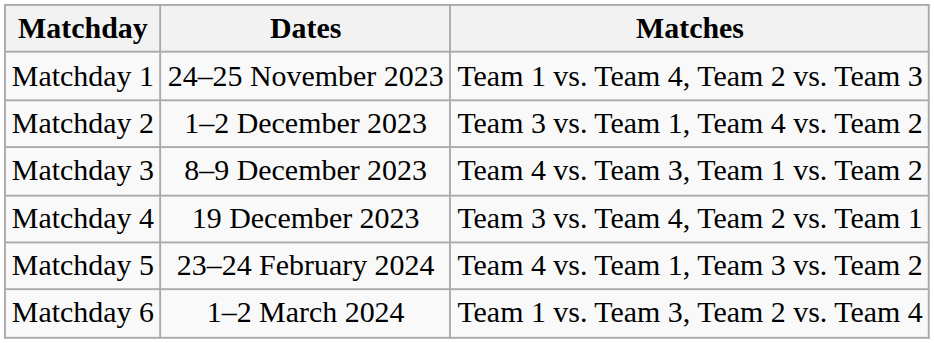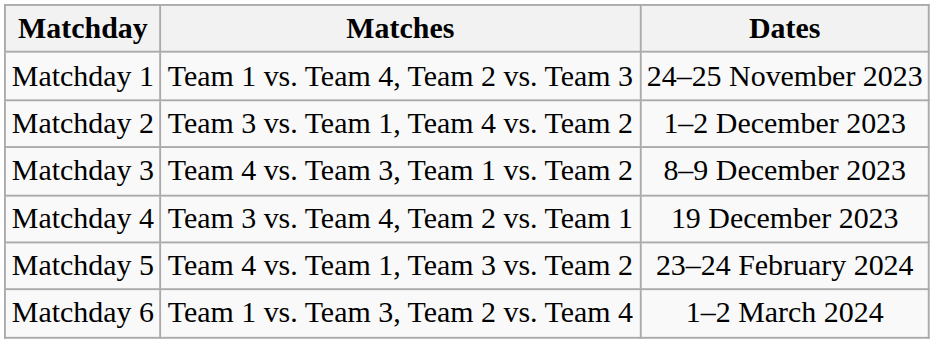 <table class="wikitable" style="text-align:center">
 <tr>
 <th>Matchday</th>
+<th>Matches</th>
 <th>Dates</th>
-<th>Matches</th>
 </tr>
 <tr>
 <td>Matchday 1</td>
+<td>Team 1 vs. Team 4, Team 2 vs. Team 3</td>
 <td>24–25 November 2023</td>
-<td>Team 1 vs. Team 4, Team 2 vs. Team 3</td>
 </tr>
 <tr>
 <td>Matchday 2</td>
+<td>Team 3 vs. Team 1, Team 4 vs. Team 2</td>
 <td>1–2 December 2023</td>
-<td>Team 3 vs. Team 1, Team 4 vs. Team 2</td>
 </tr>
 <tr>
 <td>Matchday 3</td>
+<td>Team 4 vs. Team 3, Team 1 vs. Team 2</td>
 <td>8–9 December 2023</td>
-<td>Team 4 vs. Team 3, Team 1 vs. Team 2</td>
 </tr>
 <tr>
 <td>Matchday 4</td>
+<td>Team 3 vs. Team 4, Team 2 vs. Team 1</td>
 <td>19 December 2023</td>
-<td>Team 3 vs. Team 4, Team 2 vs. Team 1</td>
 </tr>
 <tr>
 <td>Matchday 5</td>
+<td>Team 4 vs. Team 1, Team 3 vs. Team 2</td>
 <td>23–24 February 2024</td>
-<td>Team 4 vs. Team 1, Team 3 vs. Team 2</td>
 </tr>
 <tr>
 <td>Matchday 6</td>
+<td>Team 1 vs. Team 3, Team 2 vs. Team 4</td>
 <td>1–2 March 2024</td>
-<td>Team 1 vs. Team 3, Team 2 vs. Team 4</td>
 </tr>
 </table>
